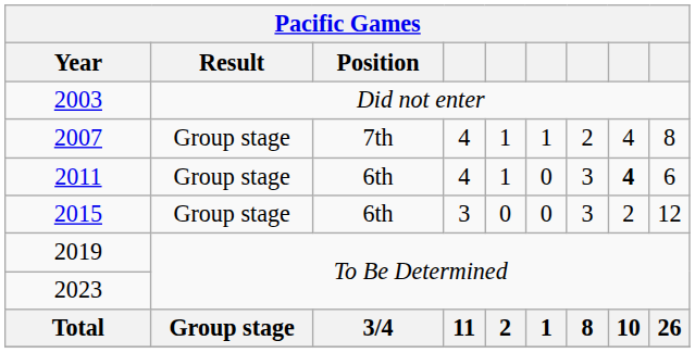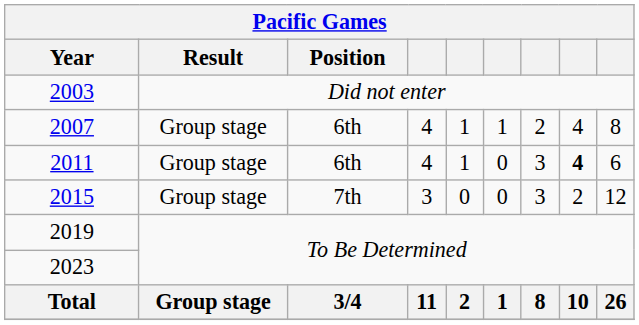 <table class="wikitable" style="text-align:center;">
 <tr>
 <th colspan="9"><a href='#'>Pacific Games</a></th>
 </tr>
 <tr>
 <th style="width:90px;">Year</th>
 <th style="width:100px;">Result</th>
 <th style="width:80px;">Position</th>
 <th style="width:20px;"></th>
 <th style="width:20px;"></th>
 <th style="width:20px;"></th>
 <th style="width:20px;"></th>
 <th style="width:20px;"></th>
 <th style="width:20px;"></th>
 </tr>
 <tr>
 <td> <a href='#'>2003</a></td>
 <td colspan="8"><em>Did not enter</em></td>
 </tr>
 <tr>
 <td> <a href='#'>2007</a></td>
 <td>Group stage</td>
-<td>7th</td>
+<td>6th</td>
 <td>4</td>
 <td>1</td>
 <td>1</td>
 <td>2</td>
 <td>4</td>
 <td>8</td>
 </tr>
 <tr>
 <td> <a href='#'>2011</a></td>
 <td>Group stage</td>
 <td>6th</td>
 <td>4</td>
 <td>1</td>
 <td>0</td>
 <td>3</td>
 <td><strong>4</strong></td>
 <td>6</td>
 </tr>
 <tr>
 <td> <a href='#'>2015</a></td>
 <td>Group stage</td>
-<td>6th</td>
+<td>7th</td>
 <td>3</td>
 <td>0</td>
 <td>0</td>
 <td>3</td>
 <td>2</td>
 <td>12</td>
 </tr>
 <tr>
 <td> 2019</td>
 <td rowspan="2" colspan="8"><em>To Be Determined</em></td>
 </tr>
 <tr>
 <td> 2023</td>
 </tr>
 <tr>
 <th>Total</th>
 <th>Group stage</th>
 <th>3/4</th>
 <th>11</th>
 <th>2</th>
 <th>1</th>
 <th>8</th>
 <th>10</th>
 <th>26</th>
 </tr>
 <tr>
 </tr>
 </table>
